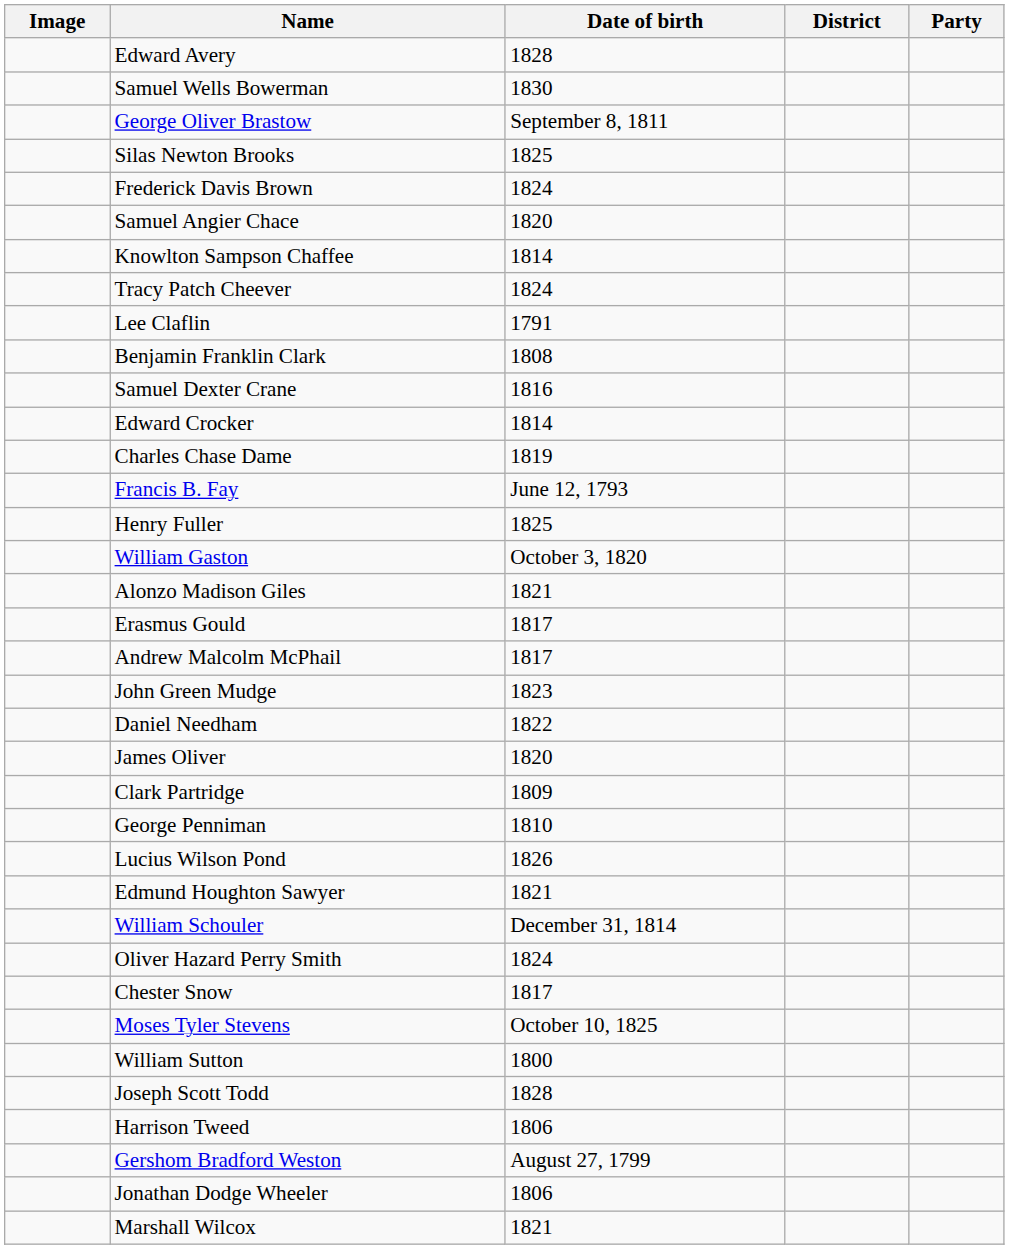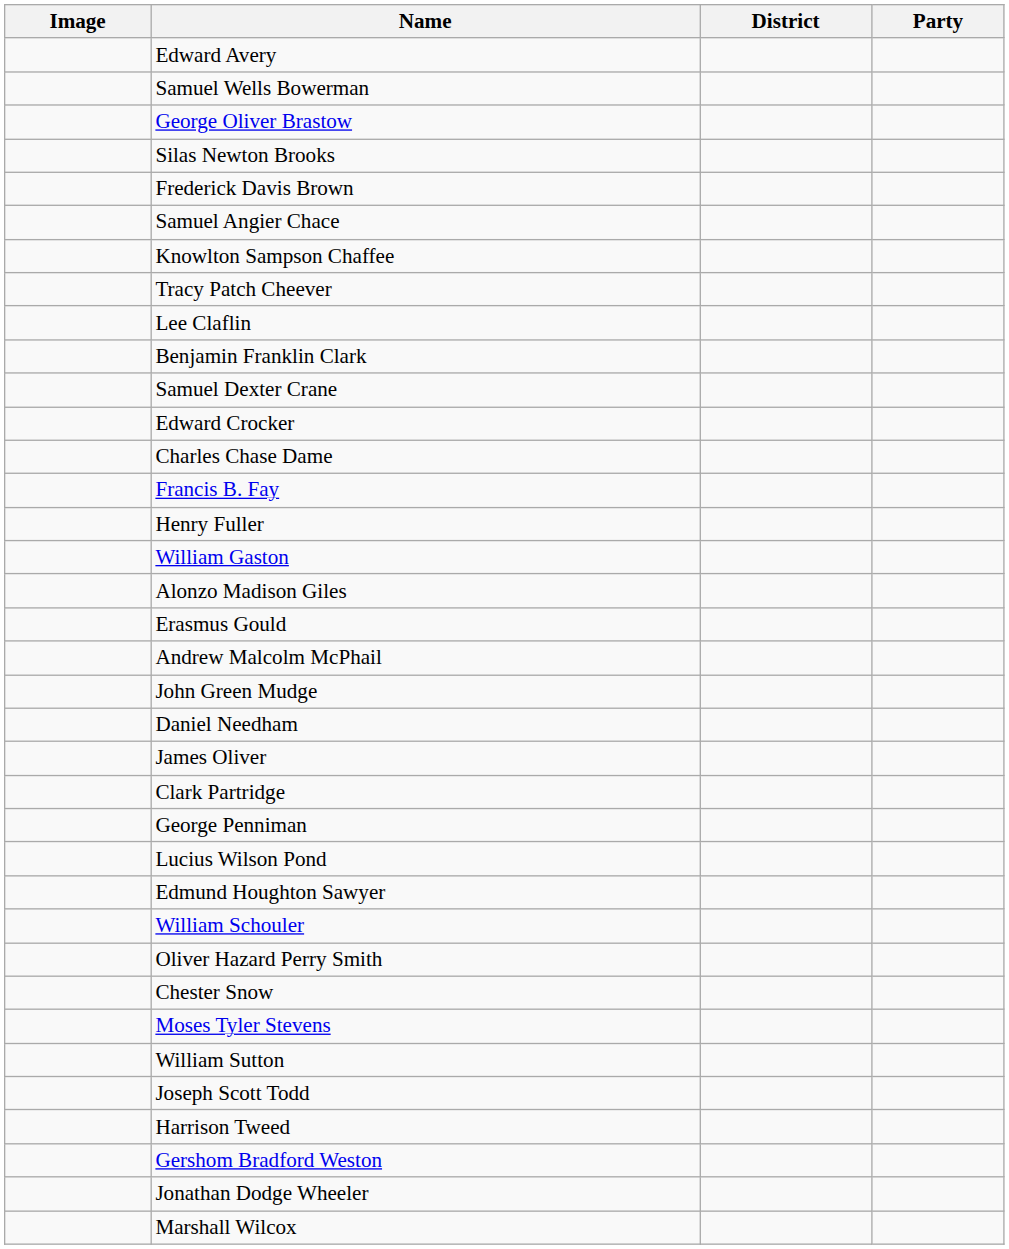 <table class='wikitable sortable' style="width:60%">
 <tr>
 <th>Image</th>
 <th>Name</th>
-<th data-sort-type=date>Date of birth</th>
 <th>District</th>
 <th>Party</th>
 </tr>
 <tr>
 <td></td>
 <td>Edward Avery</td>
-<td>1828</td>
 <td></td>
 <td></td>
 </tr>
 <tr>
 <td></td>
 <td>Samuel Wells Bowerman</td>
-<td>1830</td>
 <td></td>
 <td></td>
 </tr>
 <tr>
 <td></td>
 <td><a href='#'>George Oliver Brastow</a></td>
-<td>September 8, 1811</td>
 <td></td>
 <td></td>
 </tr>
 <tr>
 <td></td>
 <td>Silas Newton Brooks</td>
-<td>1825</td>
 <td></td>
 <td></td>
 </tr>
 <tr>
 <td></td>
 <td>Frederick Davis Brown</td>
-<td>1824</td>
 <td></td>
 <td></td>
 </tr>
 <tr>
 <td></td>
 <td>Samuel Angier Chace</td>
-<td>1820</td>
 <td></td>
 <td></td>
 </tr>
 <tr>
 <td></td>
 <td>Knowlton Sampson Chaffee</td>
-<td>1814</td>
 <td></td>
 <td></td>
 </tr>
 <tr>
 <td></td>
 <td>Tracy Patch Cheever</td>
-<td>1824</td>
 <td></td>
 <td></td>
 </tr>
 <tr>
 <td></td>
 <td>Lee Claflin</td>
-<td>1791</td>
 <td></td>
 <td></td>
 </tr>
 <tr>
 <td></td>
 <td>Benjamin Franklin Clark</td>
-<td>1808</td>
 <td></td>
 <td></td>
 </tr>
 <tr>
 <td></td>
 <td>Samuel Dexter Crane</td>
-<td>1816</td>
 <td></td>
 <td></td>
 </tr>
 <tr>
 <td></td>
 <td>Edward Crocker</td>
-<td>1814</td>
 <td></td>
 <td></td>
 </tr>
 <tr>
 <td></td>
 <td>Charles Chase Dame</td>
-<td>1819</td>
 <td></td>
 <td></td>
 </tr>
 <tr>
 <td></td>
 <td><a href='#'>Francis B. Fay</a></td>
-<td>June 12, 1793</td>
 <td></td>
 <td></td>
 </tr>
 <tr>
 <td></td>
 <td>Henry Fuller</td>
-<td>1825</td>
 <td></td>
 <td></td>
 </tr>
 <tr>
 <td></td>
 <td><a href='#'>William Gaston</a></td>
-<td>October 3, 1820</td>
 <td></td>
 <td></td>
 </tr>
 <tr>
 <td></td>
 <td>Alonzo Madison Giles</td>
-<td>1821</td>
 <td></td>
 <td></td>
 </tr>
 <tr>
 <td></td>
 <td>Erasmus Gould</td>
-<td>1817</td>
 <td></td>
 <td></td>
 </tr>
 <tr>
 <td></td>
 <td>Andrew Malcolm McPhail</td>
-<td>1817</td>
 <td></td>
 <td></td>
 </tr>
 <tr>
 <td></td>
 <td>John Green Mudge</td>
-<td>1823</td>
 <td></td>
 <td></td>
 </tr>
 <tr>
 <td></td>
 <td>Daniel Needham</td>
-<td>1822</td>
 <td></td>
 <td></td>
 </tr>
 <tr>
 <td></td>
 <td>James Oliver</td>
-<td>1820</td>
 <td></td>
 <td></td>
 </tr>
 <tr>
 <td></td>
 <td>Clark Partridge</td>
-<td>1809</td>
 <td></td>
 <td></td>
 </tr>
 <tr>
 <td></td>
 <td>George Penniman</td>
-<td>1810</td>
 <td></td>
 <td></td>
 </tr>
 <tr>
 <td></td>
 <td>Lucius Wilson Pond</td>
-<td>1826</td>
 <td></td>
 <td></td>
 </tr>
 <tr>
 <td></td>
 <td>Edmund Houghton Sawyer</td>
-<td>1821</td>
 <td></td>
 <td></td>
 </tr>
 <tr>
 <td></td>
 <td><a href='#'>William Schouler</a></td>
-<td>December 31, 1814</td>
 <td></td>
 <td></td>
 </tr>
 <tr>
 <td></td>
 <td>Oliver Hazard Perry Smith</td>
-<td>1824</td>
 <td></td>
 <td></td>
 </tr>
 <tr>
 <td></td>
 <td>Chester Snow</td>
-<td>1817</td>
 <td></td>
 <td></td>
 </tr>
 <tr>
 <td></td>
 <td><a href='#'>Moses Tyler Stevens</a></td>
-<td>October 10, 1825</td>
 <td></td>
 <td></td>
 </tr>
 <tr>
 <td></td>
 <td>William Sutton</td>
-<td>1800</td>
 <td></td>
 <td></td>
 </tr>
 <tr>
 <td></td>
 <td>Joseph Scott Todd</td>
-<td>1828</td>
 <td></td>
 <td></td>
 </tr>
 <tr>
 <td></td>
 <td>Harrison Tweed</td>
-<td>1806</td>
 <td></td>
 <td></td>
 </tr>
 <tr>
 <td></td>
 <td><a href='#'>Gershom Bradford Weston</a></td>
-<td>August 27, 1799</td>
 <td></td>
 <td></td>
 </tr>
 <tr>
 <td></td>
 <td>Jonathan Dodge Wheeler</td>
-<td>1806</td>
 <td></td>
 <td></td>
 </tr>
 <tr>
 <td></td>
 <td>Marshall Wilcox</td>
-<td>1821</td>
 <td></td>
 <td></td>
 </tr>
 </table>
